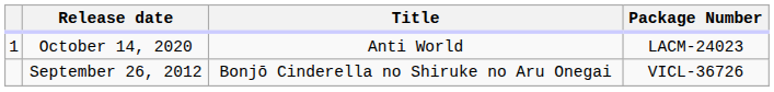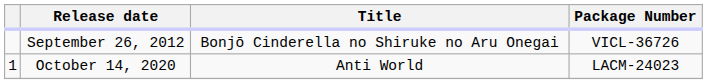 <table class="wikitable sortable" style="text-align: center;width:100%;">
 <tr>
 <th style="border-bottom: 3px solid #CCF;"></th>
 <th style="border-bottom: 3px solid #CCF;">Release date</th>
 <th style="border-bottom: 3px solid #CCF;">Title</th>
 <th style="border-bottom: 3px solid #CCF;">Package Number</th>
 </tr>
 <tr>
+<td></td>
+<td>September 26, 2012</td>
+<td>Bonjō Cinderella no Shiruke no Aru Onegai</td>
+<td>VICL-36726</td>
+</tr>
+<tr>
 <td>1</td>
 <td>October 14, 2020</td>
 <td>Anti World</td>
 <td>LACM-24023</td>
 </tr>
 <tr>
-<td></td>
-<td>September 26, 2012</td>
-<td>Bonjō Cinderella no Shiruke no Aru Onegai</td>
-<td>VICL-36726</td>
-</tr>
-<tr>
 </tr>
 </table>
